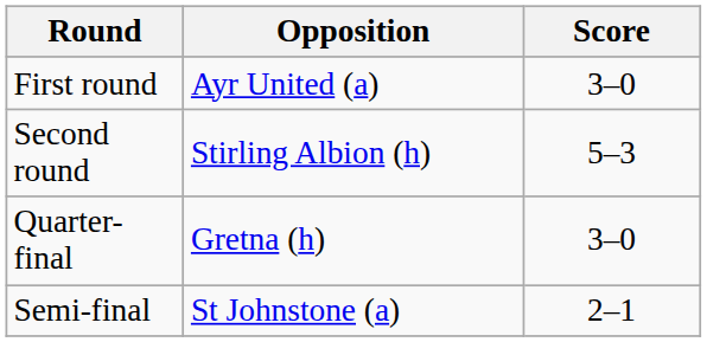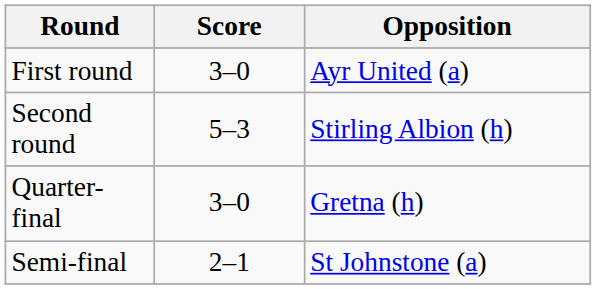 <table class="wikitable" style="text-align:left;margin-left:1em;float:right">
 <tr>
 <th width=80>Round</th>
+<th width=80>Score</th>
 <th width=160>Opposition</th>
-<th width=80>Score</th>
 </tr>
 <tr>
 <td>First round</td>
+<td align=center>3–0</td>
 <td><a href='#'>Ayr United</a> (<a href='#'>a</a>)</td>
-<td align=center>3–0</td>
 </tr>
 <tr>
 <td>Second round</td>
+<td align=center>5–3</td>
 <td><a href='#'>Stirling Albion</a> (<a href='#'>h</a>)</td>
-<td align=center>5–3</td>
 </tr>
 <tr>
 <td>Quarter-final</td>
+<td align=center>3–0</td>
 <td><a href='#'>Gretna</a> (<a href='#'>h</a>)</td>
-<td align=center>3–0</td>
 </tr>
 <tr>
 <td>Semi-final</td>
+<td align=center>2–1</td>
 <td><a href='#'>St Johnstone</a> (<a href='#'>a</a>)</td>
-<td align=center>2–1</td>
 </tr>
 </table>
